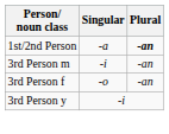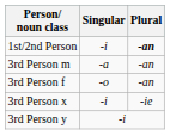 <table class="wikitable">
 <tr style="background:#c0f0f0;">
 <th>Person/<br>noun class</th>
 <th>Singular</th>
 <th>Plural</th>
 </tr>
 <tr>
 <td>1st/2nd Person</td>
-<td style="text-align:center;"><em>-a</em></td>
+<td style="text-align:center;"><em>-i</em></td>
 <td style="text-align:center;"><strong><em>-an</em></strong></td>
 </tr>
 <tr>
 <td>3rd Person m</td>
-<td style="text-align:center;"><em>-i</em></td>
+<td style="text-align:center;"><em>-a</em></td>
 <td style="text-align:center;"><em>-an</em></td>
 </tr>
 <tr>
 <td>3rd Person f</td>
 <td style="text-align:center;"><em>-o</em></td>
 <td style="text-align:center;"><em>-an</em></td>
 </tr>
 <tr>
+<td>3rd Person x</td>
+<td style="text-align:center;"><em>-i</em></td>
+<td style="text-align:center;"><em>-ie</em></td>
+</tr>
+<tr>
 <td>3rd Person y</td>
 <td colspan="2" style="text-align:center;"><em>-i</em></td>
 </tr>
 </table>
